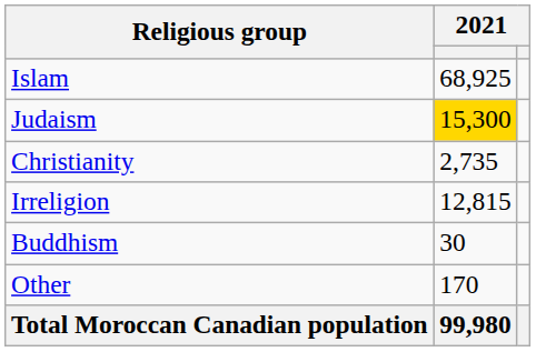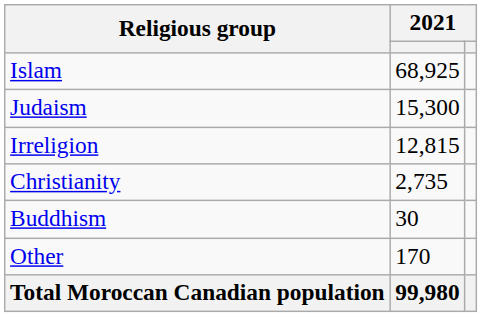 <table class="wikitable sortable">
 <tr>
 <th rowspan="2">Religious group</th>
 <th colspan="2">2021</th>
 </tr>
 <tr>
 <th><a href='#'></a></th>
 <th></th>
 </tr>
 <tr>
 <td><a href='#'>Islam</a></td>
 <td>68,925</td>
 <td></td>
 </tr>
 <tr>
 <td><a href='#'>Judaism</a></td>
-<td style="background: gold;">15,300</td>
+<td>15,300</td>
+<td></td>
+</tr>
+<tr>
+<td><a href='#'>Irreligion</a></td>
+<td>12,815</td>
 <td></td>
 </tr>
 <tr>
 <td><a href='#'>Christianity</a></td>
 <td>2,735</td>
-<td></td>
-</tr>
-<tr>
-<td><a href='#'>Irreligion</a></td>
-<td>12,815</td>
 <td></td>
 </tr>
 <tr>
 <td><a href='#'>Buddhism</a></td>
 <td>30</td>
 <td></td>
 </tr>
 <tr>
 <td><a href='#'>Other</a></td>
 <td>170</td>
 <td></td>
 </tr>
 <tr>
 <th>Total Moroccan Canadian population</th>
 <th>99,980</th>
 <th></th>
 </tr>
 </table>
